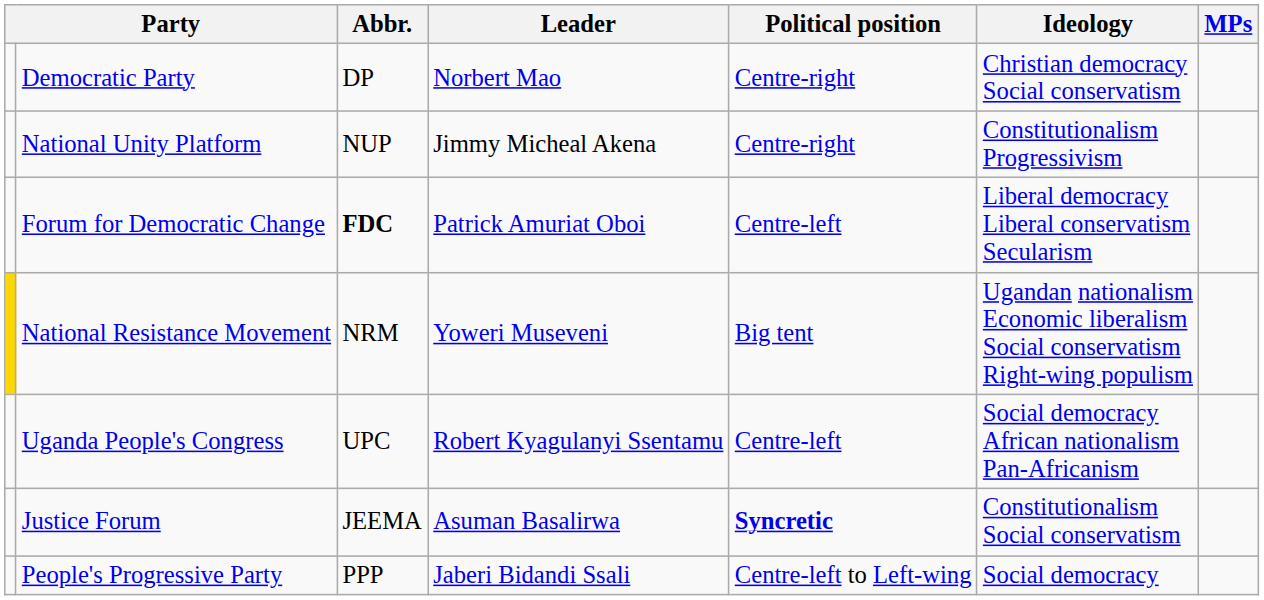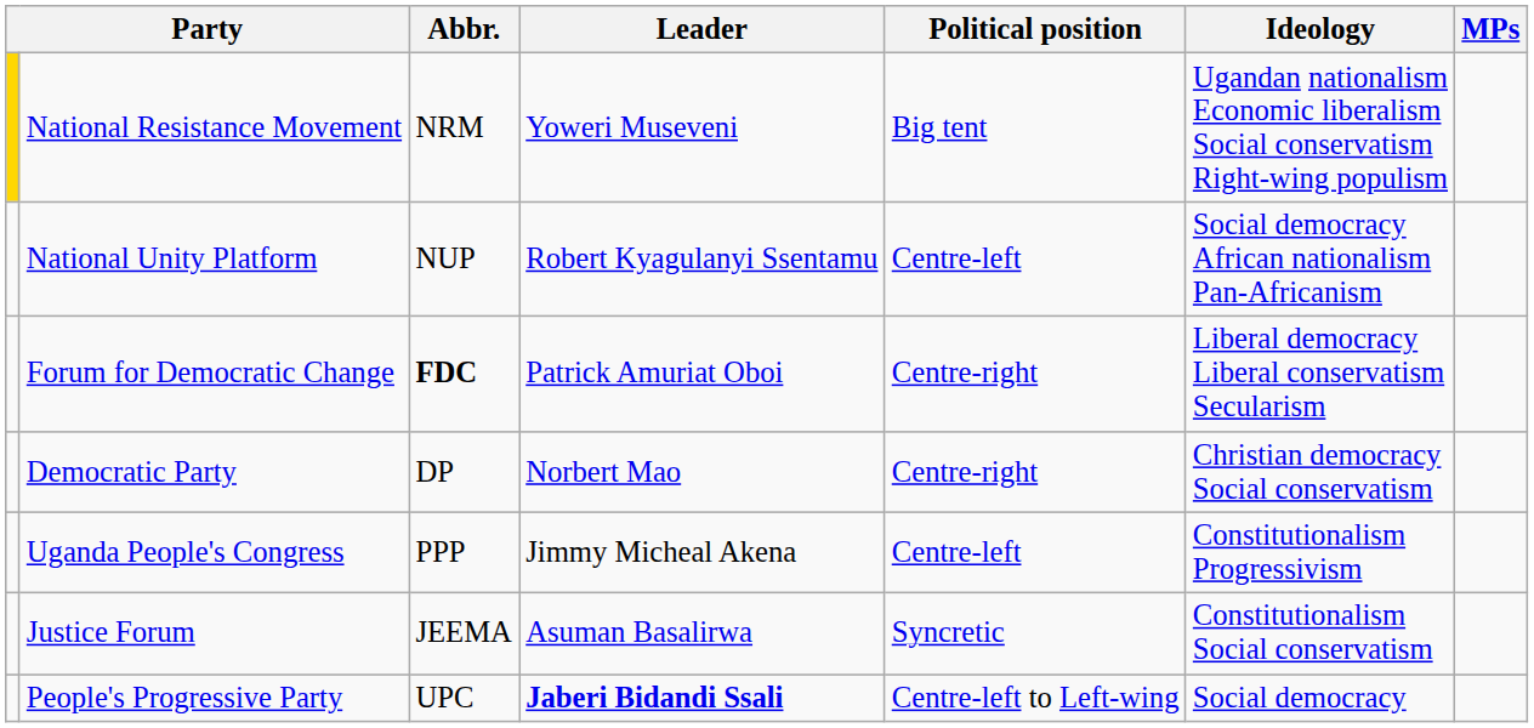 <table class=wikitable>
 <tr>
 <th colspan=2>Party</th>
 <th>Abbr.</th>
 <th>Leader</th>
 <th>Political position</th>
 <th>Ideology</th>
 <th><a href='#'>MPs</a></th>
+</tr>
+<tr>
+<td bgcolor=#FFD700></td>
+<td><a href='#'>National Resistance Movement</a><br><small></small></td>
+<td>NRM</td>
+<td><a href='#'>Yoweri Museveni</a></td>
+<td><a href='#'>Big tent</a><br></td>
+<td><a href='#'>Ugandan</a> <a href='#'>nationalism</a><br><a href='#'>Economic liberalism</a><br><a href='#'>Social conservatism</a><br><a href='#'>Right-wing populism</a></td>
+<td></td>
+</tr>
+<tr>
+<td bgcolor=></td>
+<td><a href='#'>National Unity Platform</a><br><small></small></td>
+<td>NUP</td>
+<td><a href='#'>Robert Kyagulanyi Ssentamu</a></td>
+<td><a href='#'>Centre-left</a></td>
+<td><a href='#'>Social democracy</a><br><a href='#'>African nationalism</a><br><a href='#'>Pan-Africanism</a></td>
+<td></td>
+</tr>
+<tr>
+<td bgcolor=></td>
+<td><a href='#'>Forum for Democratic Change</a><br><small></small></td>
+<td><strong>FDC</strong></td>
+<td><a href='#'>Patrick Amuriat Oboi</a></td>
+<td><a href='#'>Centre-right</a></td>
+<td><a href='#'>Liberal democracy</a><br><a href='#'>Liberal conservatism</a><br><a href='#'>Secularism</a></td>
+<td></td>
 </tr>
 <tr>
 <td bgcolor=></td>
 <td><a href='#'>Democratic Party</a><br><small></small></td>
 <td>DP</td>
 <td><a href='#'>Norbert Mao</a></td>
 <td><a href='#'>Centre-right</a></td>
 <td><a href='#'>Christian democracy</a><br><a href='#'>Social conservatism</a></td>
 <td></td>
 </tr>
 <tr>
 <td bgcolor=></td>
-<td><a href='#'>National Unity Platform</a><br><small></small></td>
-<td>NUP</td>
+<td><a href='#'>Uganda People's Congress</a><br><small></small></td>
+<td>PPP</td>
 <td>Jimmy Micheal Akena</td>
-<td><a href='#'>Centre-right</a></td>
+<td><a href='#'>Centre-left</a><br></td>
 <td><a href='#'>Constitutionalism</a><br><a href='#'>Progressivism</a></td>
-<td></td>
-</tr>
-<tr>
-<td bgcolor=></td>
-<td><a href='#'>Forum for Democratic Change</a><br><small></small></td>
-<td><strong>FDC</strong></td>
-<td><a href='#'>Patrick Amuriat Oboi</a></td>
-<td><a href='#'>Centre-left</a></td>
-<td><a href='#'>Liberal democracy</a><br><a href='#'>Liberal conservatism</a><br><a href='#'>Secularism</a></td>
-<td></td>
-</tr>
-<tr>
-<td bgcolor=#FFD700></td>
-<td><a href='#'>National Resistance Movement</a><br><small></small></td>
-<td>NRM</td>
-<td><a href='#'>Yoweri Museveni</a></td>
-<td><a href='#'>Big tent</a><br></td>
-<td><a href='#'>Ugandan</a> <a href='#'>nationalism</a><br><a href='#'>Economic liberalism</a><br><a href='#'>Social conservatism</a><br><a href='#'>Right-wing populism</a></td>
-<td></td>
-</tr>
-<tr>
-<td bgcolor=></td>
-<td><a href='#'>Uganda People's Congress</a><br><small></small></td>
-<td>UPC</td>
-<td><a href='#'>Robert Kyagulanyi Ssentamu</a></td>
-<td><a href='#'>Centre-left</a><br></td>
-<td><a href='#'>Social democracy</a><br><a href='#'>African nationalism</a><br><a href='#'>Pan-Africanism</a></td>
 <td></td>
 </tr>
 <tr>
 <td bgcolor=></td>
 <td><a href='#'>Justice Forum</a></td>
 <td>JEEMA</td>
 <td><a href='#'>Asuman Basalirwa</a></td>
-<td><strong><a href='#'>Syncretic</a></strong></td>
+<td><a href='#'>Syncretic</a></td>
 <td><a href='#'>Constitutionalism</a><br><a href='#'>Social conservatism</a></td>
 <td></td>
 </tr>
 <tr>
 <td bgcolor=></td>
 <td><a href='#'>People's Progressive Party</a></td>
-<td>PPP</td>
-<td><a href='#'>Jaberi Bidandi Ssali</a></td>
+<td>UPC</td>
+<td><strong><a href='#'>Jaberi Bidandi Ssali</a></strong></td>
 <td><a href='#'>Centre-left</a> to <a href='#'>Left-wing</a></td>
 <td><a href='#'>Social democracy</a></td>
 <td></td>
 </tr>
 </table>
